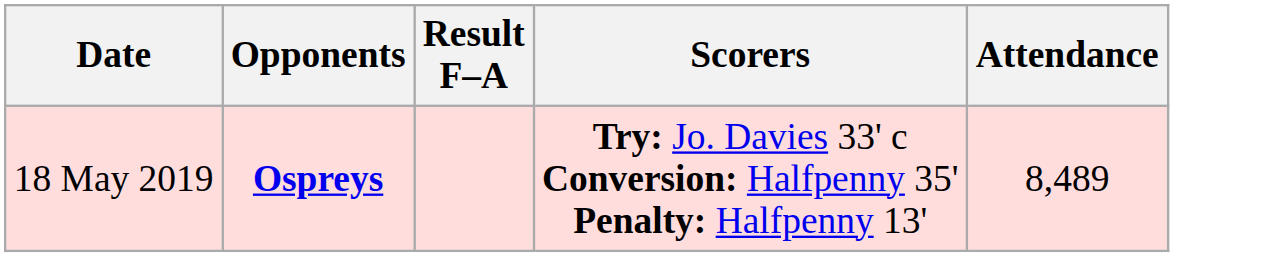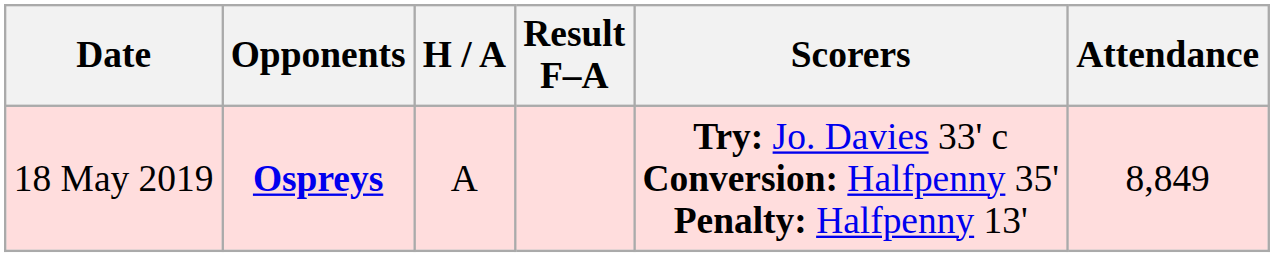 <table class="wikitable" style="text-align:center">
 <tr>
 <th>Date</th>
 <th>Opponents</th>
+<th>H / A</th>
 <th>Result<br>F–A</th>
 <th>Scorers</th>
 <th>Attendance</th>
 </tr>
 <tr bgcolor="ffdddd">
 <td>18 May 2019</td>
 <td><strong><a href='#'>Ospreys</a></strong></td>
+<td>A</td>
 <td></td>
 <td><strong>Try:</strong> <a href='#'>Jo. Davies</a> 33' c <br> <strong>Conversion:</strong> <a href='#'>Halfpenny</a> 35' <br> <strong>Penalty:</strong> <a href='#'>Halfpenny</a> 13'</td>
-<td>8,489</td>
+<td>8,849</td>
 </tr>
 </table>
